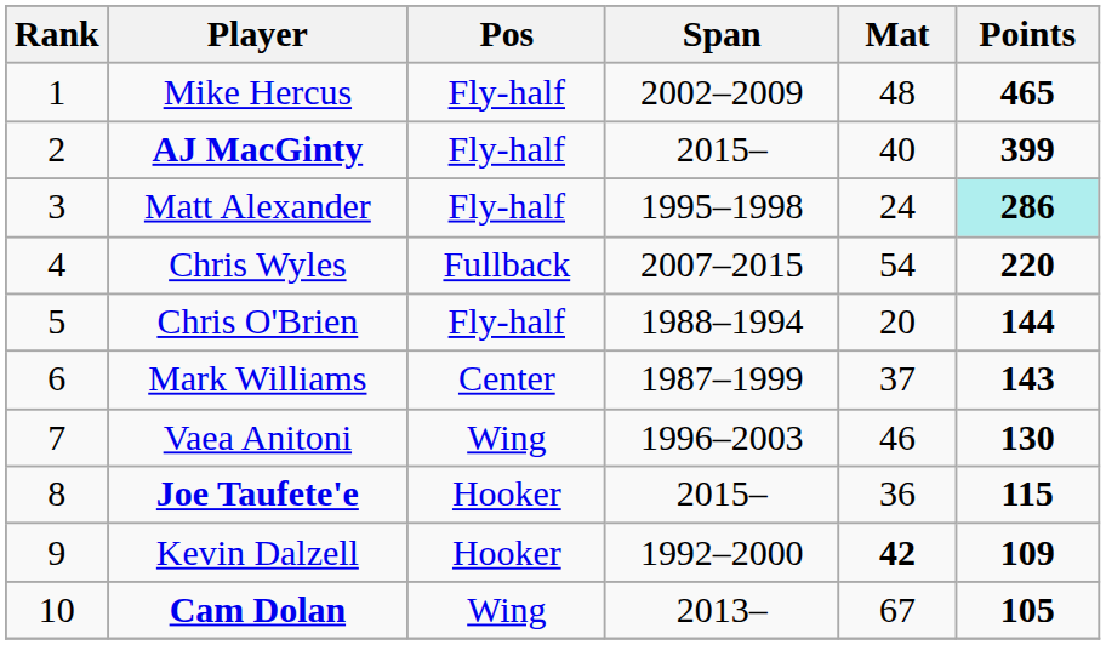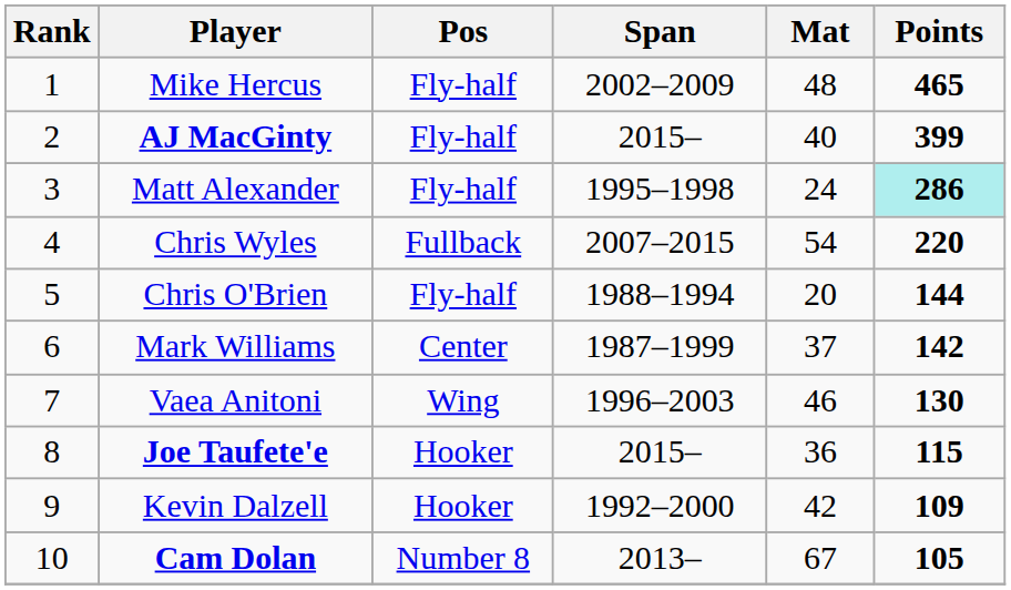 <table class="wikitable" style="font-size:100%; text-align:center;">
 <tr>
 <th style="width:25px;">Rank</th>
 <th style="width:125px;">Player</th>
 <th style="width:80px;">Pos</th>
 <th style="width:95px;">Span</th>
 <th style="width:45px;">Mat</th>
 <th style="width:55px;">Points</th>
 </tr>
 <tr>
 <td>1</td>
 <td><a href='#'>Mike Hercus</a></td>
 <td><a href='#'>Fly-half</a></td>
 <td>2002–2009</td>
 <td>48</td>
 <td><strong>465</strong></td>
 </tr>
 <tr>
 <td>2</td>
 <td><strong><a href='#'>AJ MacGinty</a></strong></td>
 <td><a href='#'>Fly-half</a></td>
 <td>2015–</td>
 <td>40</td>
 <td><strong>399</strong></td>
 </tr>
 <tr>
 <td>3</td>
 <td><a href='#'>Matt Alexander</a></td>
 <td><a href='#'>Fly-half</a></td>
 <td>1995–1998</td>
 <td>24</td>
 <td style="background: paleturquoise;"><strong>286</strong></td>
 </tr>
 <tr>
 <td>4</td>
 <td><a href='#'>Chris Wyles</a></td>
 <td><a href='#'>Fullback</a></td>
 <td>2007–2015</td>
 <td>54</td>
 <td><strong>220</strong></td>
 </tr>
 <tr>
 <td>5</td>
 <td><a href='#'>Chris O'Brien</a></td>
 <td><a href='#'>Fly-half</a></td>
 <td>1988–1994</td>
 <td>20</td>
 <td><strong>144</strong></td>
 </tr>
 <tr>
 <td>6</td>
 <td><a href='#'>Mark Williams</a></td>
 <td><a href='#'>Center</a></td>
 <td>1987–1999</td>
 <td>37</td>
-<td><strong>143</strong></td>
+<td><strong>142</strong></td>
 </tr>
 <tr>
 <td>7</td>
 <td><a href='#'>Vaea Anitoni</a></td>
 <td><a href='#'>Wing</a></td>
 <td>1996–2003</td>
 <td>46</td>
 <td><strong>130</strong></td>
 </tr>
 <tr>
 <td>8</td>
 <td><strong><a href='#'>Joe Taufete'e</a></strong></td>
 <td><a href='#'>Hooker</a></td>
 <td>2015–</td>
 <td>36</td>
 <td><strong>115</strong></td>
 </tr>
 <tr>
 <td>9</td>
 <td><a href='#'>Kevin Dalzell</a></td>
 <td><a href='#'>Hooker</a></td>
 <td>1992–2000</td>
-<td><strong>42</strong></td>
+<td>42</td>
 <td><strong>109</strong></td>
 </tr>
 <tr>
 <td>10</td>
 <td><strong><a href='#'>Cam Dolan</a></strong></td>
-<td><a href='#'>Wing</a></td>
+<td><a href='#'>Number 8</a></td>
 <td>2013–</td>
 <td>67</td>
 <td><strong>105</strong></td>
 </tr>
 <tr>
 </tr>
 </table>
